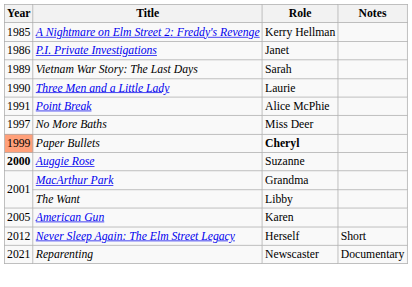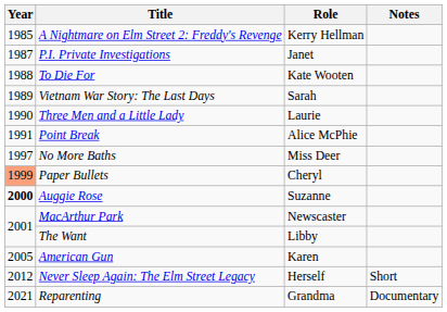 <table class="wikitable sortable">
 <tr>
 <th>Year</th>
 <th>Title</th>
 <th>Role</th>
 <th>Notes</th>
 </tr>
 <tr>
 <td>1985</td>
 <td><em><a href='#'>A Nightmare on Elm Street 2: Freddy's Revenge</a></em></td>
 <td>Kerry Hellman</td>
 <td></td>
 </tr>
 <tr>
-<td>1986</td>
+<td>1987</td>
 <td><em><a href='#'>P.I. Private Investigations</a></em></td>
 <td>Janet</td>
+<td></td>
+</tr>
+<tr>
+<td>1988</td>
+<td><a href='#'><em>To Die For</em></a></td>
+<td>Kate Wooten</td>
 <td></td>
 </tr>
 <tr>
 <td>1989</td>
 <td><em>Vietnam War Story: The Last Days</em></td>
 <td>Sarah</td>
 <td></td>
 </tr>
 <tr>
 <td>1990</td>
 <td><em><a href='#'>Three Men and a Little Lady</a></em></td>
 <td>Laurie</td>
 <td></td>
 </tr>
 <tr>
 <td>1991</td>
 <td><em><a href='#'>Point Break</a></em></td>
 <td>Alice McPhie</td>
 <td></td>
 </tr>
 <tr>
 <td>1997</td>
 <td><em>No More Baths</em></td>
 <td>Miss Deer</td>
 <td></td>
 </tr>
 <tr>
 <td style="background: lightsalmon;">1999</td>
 <td><em>Paper Bullets</em></td>
-<td><strong>Cheryl</strong></td>
+<td>Cheryl</td>
 <td></td>
 </tr>
 <tr>
 <td><strong>2000</strong></td>
 <td><em><a href='#'>Auggie Rose</a></em></td>
 <td>Suzanne</td>
 <td></td>
 </tr>
 <tr>
 <td rowspan="2">2001</td>
 <td><em><a href='#'>MacArthur Park</a></em></td>
-<td>Grandma</td>
+<td>Newscaster</td>
 <td></td>
 </tr>
 <tr>
 <td><em>The Want</em></td>
 <td>Libby</td>
 <td></td>
 </tr>
 <tr>
 <td>2005</td>
 <td><a href='#'><em>American Gun</em></a></td>
 <td>Karen</td>
 <td></td>
 </tr>
 <tr>
 <td>2012</td>
 <td><em><a href='#'>Never Sleep Again: The Elm Street Legacy</a></em></td>
 <td>Herself</td>
 <td>Short</td>
 </tr>
 <tr>
 <td>2021</td>
 <td><em>Reparenting</em></td>
-<td>Newscaster</td>
+<td>Grandma</td>
 <td>Documentary</td>
 </tr>
 </table>
